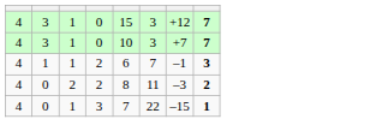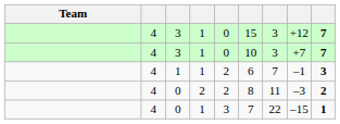 <table class="wikitable" style="text-align:center">
 <tr>
+<th width=175>Team</th>
 <th width=25></th>
 <th width=25></th>
 <th width=25></th>
 <th width=25></th>
 <th width=25></th>
 <th width=25></th>
 <th width=25></th>
 <th width=25></th>
 </tr>
 <tr bgcolor=ccffcc>
+<td style="text-align:left;"></td>
 <td>4</td>
 <td>3</td>
 <td>1</td>
 <td>0</td>
 <td>15</td>
 <td>3</td>
 <td>+12</td>
 <td><strong>7</strong></td>
 </tr>
 <tr bgcolor=ccffcc>
+<td style="text-align:left;"></td>
 <td>4</td>
 <td>3</td>
 <td>1</td>
 <td>0</td>
 <td>10</td>
 <td>3</td>
 <td>+7</td>
 <td><strong>7</strong></td>
 </tr>
 <tr>
+<td style="text-align:left;"></td>
 <td>4</td>
 <td>1</td>
 <td>1</td>
 <td>2</td>
 <td>6</td>
 <td>7</td>
 <td>–1</td>
 <td><strong>3</strong></td>
 </tr>
 <tr>
+<td style="text-align:left;"></td>
 <td>4</td>
 <td>0</td>
 <td>2</td>
 <td>2</td>
 <td>8</td>
 <td>11</td>
 <td>–3</td>
 <td><strong>2</strong></td>
 </tr>
 <tr>
+<td style="text-align:left;"></td>
 <td>4</td>
 <td>0</td>
 <td>1</td>
 <td>3</td>
 <td>7</td>
 <td>22</td>
 <td>–15</td>
 <td><strong>1</strong></td>
 </tr>
 </table>
